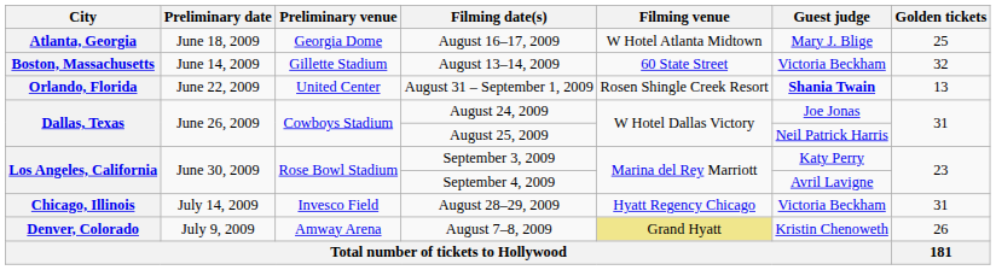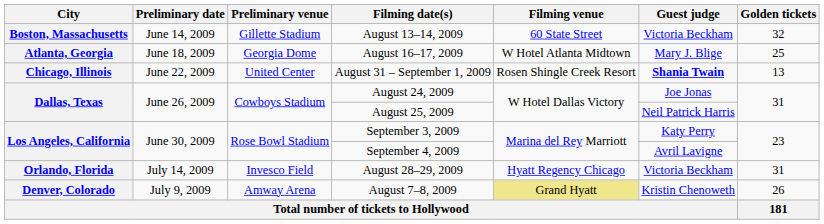 <table class="wikitable sortable" style=" text-align:center">
 <tr>
 <th scope="col">City</th>
 <th scope="col">Preliminary date</th>
 <th scope="col" class="unsortable">Preliminary venue</th>
 <th scope="col">Filming date(s)</th>
 <th scope="col" class="unsortable">Filming venue</th>
 <th scope="col" class="unsortable">Guest judge</th>
 <th scope="col">Golden tickets</th>
 </tr>
 <tr>
+<th scope="row"><a href='#'>Boston, Massachusetts</a></th>
+<td>June 14, 2009</td>
+<td><a href='#'>Gillette Stadium</a></td>
+<td>August 13–14, 2009</td>
+<td><a href='#'>60 State Street</a></td>
+<td><a href='#'>Victoria Beckham</a></td>
+<td>32</td>
+</tr>
+<tr>
 <th scope="row"><a href='#'>Atlanta, Georgia</a></th>
 <td>June 18, 2009</td>
 <td><a href='#'>Georgia Dome</a></td>
 <td>August 16–17, 2009</td>
 <td>W Hotel Atlanta Midtown</td>
 <td><a href='#'>Mary J. Blige</a></td>
 <td>25</td>
 </tr>
 <tr>
-<th scope="row"><a href='#'>Boston, Massachusetts</a></th>
-<td>June 14, 2009</td>
-<td><a href='#'>Gillette Stadium</a></td>
-<td>August 13–14, 2009</td>
-<td><a href='#'>60 State Street</a></td>
-<td><a href='#'>Victoria Beckham</a></td>
-<td>32</td>
-</tr>
-<tr>
-<th scope="row"><a href='#'>Orlando, Florida</a></th>
+<th scope="row"><a href='#'>Chicago, Illinois</a></th>
 <td>June 22, 2009</td>
 <td><a href='#'>United Center</a></td>
 <td>August 31 – September 1, 2009</td>
 <td>Rosen Shingle Creek Resort</td>
 <td><strong><a href='#'>Shania Twain</a></strong></td>
 <td>13</td>
 </tr>
 <tr>
 <th rowspan="2"><a href='#'>Dallas, Texas</a></th>
 <td rowspan="2">June 26, 2009</td>
 <td rowspan="2"><a href='#'>Cowboys Stadium</a></td>
 <td>August 24, 2009</td>
 <td rowspan="2">W Hotel Dallas Victory</td>
 <td><a href='#'>Joe Jonas</a></td>
 <td rowspan="2">31</td>
 </tr>
 <tr>
 <td>August 25, 2009</td>
 <td><a href='#'>Neil Patrick Harris</a></td>
 </tr>
 <tr>
 <th rowspan="2"><a href='#'>Los Angeles, California</a></th>
 <td rowspan="2">June 30, 2009</td>
 <td rowspan="2"><a href='#'>Rose Bowl Stadium</a></td>
 <td>September 3, 2009</td>
 <td rowspan="2"><a href='#'>Marina del Rey</a> Marriott</td>
 <td><a href='#'>Katy Perry</a></td>
 <td rowspan="2">23</td>
 </tr>
 <tr>
 <td>September 4, 2009</td>
 <td><a href='#'>Avril Lavigne</a></td>
 </tr>
 <tr>
-<th scope="row"><a href='#'>Chicago, Illinois</a></th>
+<th scope="row"><a href='#'>Orlando, Florida</a></th>
 <td>July 14, 2009</td>
 <td><a href='#'>Invesco Field</a></td>
 <td>August 28–29, 2009</td>
 <td><a href='#'>Hyatt Regency Chicago</a></td>
 <td><a href='#'>Victoria Beckham</a></td>
 <td>31</td>
 </tr>
 <tr>
 <th scope="row"><a href='#'>Denver, Colorado</a></th>
 <td>July 9, 2009</td>
 <td><a href='#'>Amway Arena</a></td>
 <td>August 7–8, 2009</td>
 <td style="background: khaki;">Grand Hyatt</td>
 <td><a href='#'>Kristin Chenoweth</a></td>
 <td>26</td>
 </tr>
 <tr>
 <th colspan="6">Total number of tickets to Hollywood</th>
 <th>181</th>
 </tr>
 </table>
